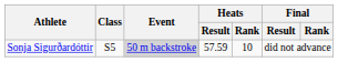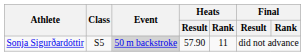 <table class=wikitable style="font-size:90%">
 <tr>
 <th rowspan="2">Athlete</th>
 <th rowspan="2">Class</th>
 <th rowspan="2">Event</th>
 <th colspan="2">Heats</th>
 <th colspan="2">Final</th>
 </tr>
 <tr>
 <th>Result</th>
 <th>Rank</th>
 <th>Result</th>
 <th>Rank</th>
 </tr>
 <tr>
 <td><a href='#'>Sonja Sigurðardóttir</a></td>
 <td align="center">S5</td>
 <td style="background: lightgrey;"><a href='#'>50 m backstroke</a></td>
-<td align="center">57.59</td>
-<td align="center">10</td>
+<td align="center">57.90</td>
+<td align="center">11</td>
 <td align="center" colspan="2">did not advance</td>
 </tr>
 </table>
